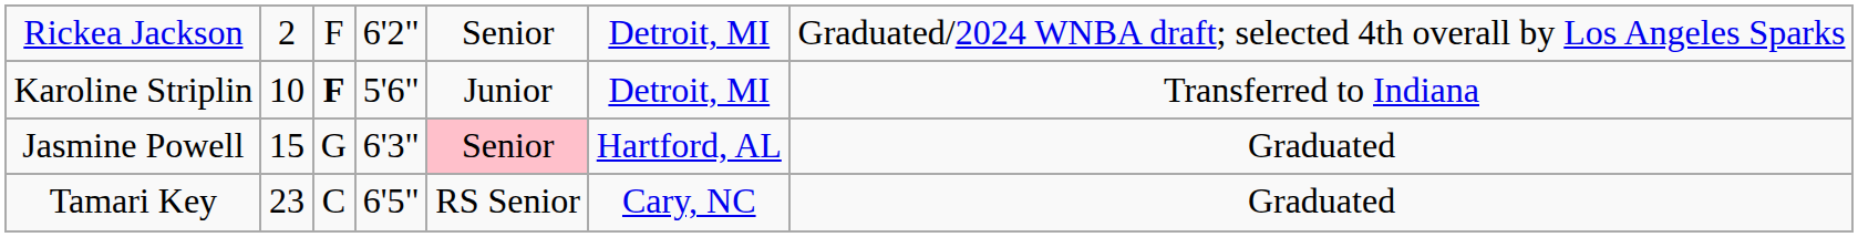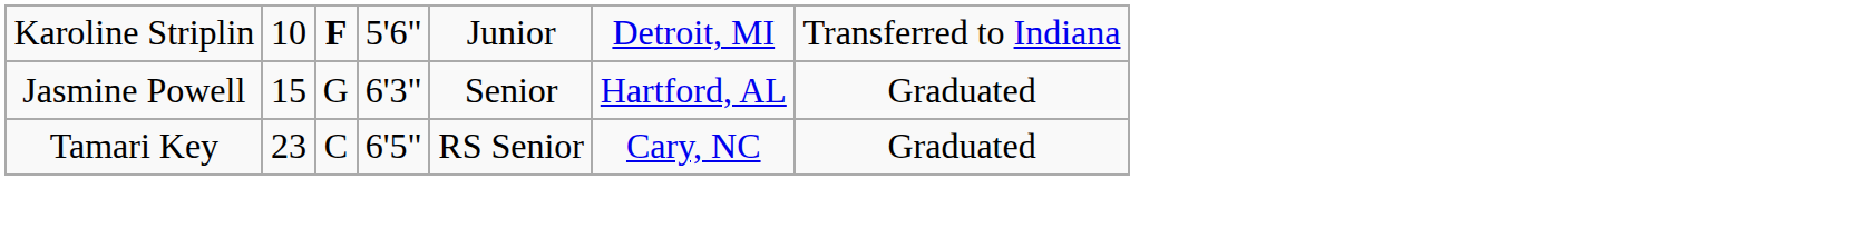 <table class="wikitable sortable" style="text-align:center">
 <tr align=center>
-</tr>
-<tr>
-<td><a href='#'>Rickea Jackson</a></td>
-<td>2</td>
-<td>F</td>
-<td>6'2"</td>
-<td>Senior</td>
-<td><a href='#'>Detroit, MI</a></td>
-<td>Graduated/<a href='#'>2024 WNBA draft</a>; selected 4th overall by <a href='#'>Los Angeles Sparks</a></td>
 </tr>
 <tr>
 <td>Karoline Striplin</td>
 <td>10</td>
 <td><strong>F</strong></td>
 <td>5'6"</td>
 <td>Junior</td>
 <td><a href='#'>Detroit, MI</a></td>
 <td>Transferred to <a href='#'>Indiana</a></td>
 </tr>
 <tr>
 <td>Jasmine Powell</td>
 <td>15</td>
 <td>G</td>
 <td>6'3"</td>
-<td style="background: pink;">Senior</td>
+<td>Senior</td>
 <td><a href='#'>Hartford, AL</a></td>
 <td>Graduated</td>
 </tr>
 <tr>
 <td>Tamari Key</td>
 <td>23</td>
 <td>C</td>
 <td>6'5"</td>
 <td>RS Senior</td>
 <td><a href='#'>Cary, NC</a></td>
 <td>Graduated</td>
 </tr>
 </table>
